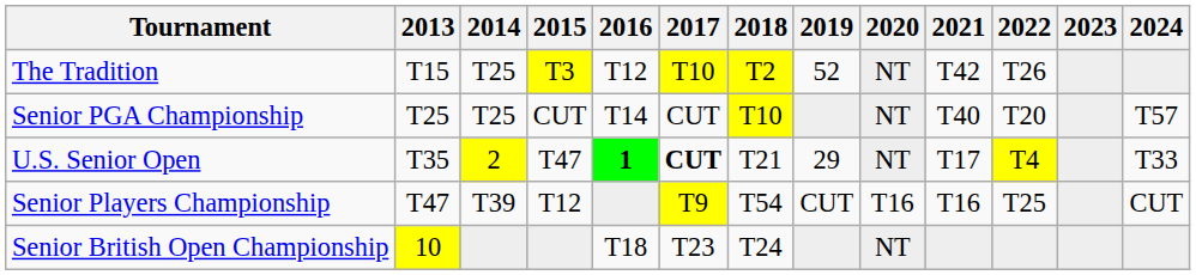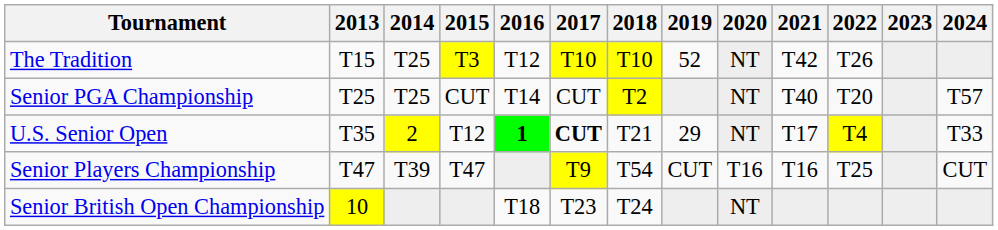 <table class="wikitable" style="font-size:95%;text-align:center;">
 <tr>
 <th>Tournament</th>
 <th>2013</th>
 <th>2014</th>
 <th>2015</th>
 <th>2016</th>
 <th>2017</th>
 <th>2018</th>
 <th>2019</th>
 <th>2020</th>
 <th>2021</th>
 <th>2022</th>
 <th>2023</th>
 <th>2024</th>
 </tr>
 <tr>
 <td align=left><a href='#'>The Tradition</a></td>
 <td>T15</td>
 <td>T25</td>
 <td style="background:yellow;">T3</td>
 <td>T12</td>
 <td style="background:yellow;">T10</td>
-<td style="background:yellow;">T2</td>
+<td style="background:yellow;">T10</td>
 <td>52</td>
 <td style="background:#eeeeee;">NT</td>
 <td>T42</td>
 <td>T26</td>
 <td style="background:#eeeeee;"></td>
 <td style="background:#eeeeee;"></td>
 </tr>
 <tr>
 <td align=left><a href='#'>Senior PGA Championship</a></td>
 <td>T25</td>
 <td>T25</td>
 <td>CUT</td>
 <td>T14</td>
 <td>CUT</td>
-<td style="background:yellow;">T10</td>
+<td style="background:yellow;">T2</td>
 <td style="background:#eeeeee;"></td>
 <td style="background:#eeeeee;">NT</td>
 <td>T40</td>
 <td>T20</td>
 <td style="background:#eeeeee;"></td>
 <td>T57</td>
 </tr>
 <tr>
 <td align=left><a href='#'>U.S. Senior Open</a></td>
 <td>T35</td>
 <td style="background:yellow;">2</td>
-<td>T47</td>
+<td>T12</td>
 <td style="background:lime;"><strong>1</strong></td>
 <td><strong>CUT</strong></td>
 <td>T21</td>
 <td>29</td>
 <td style="background:#eeeeee;">NT</td>
 <td>T17</td>
 <td style="background:yellow;">T4</td>
 <td style="background:#eeeeee;"></td>
 <td>T33</td>
 </tr>
 <tr>
 <td align=left><a href='#'>Senior Players Championship</a></td>
 <td>T47</td>
 <td>T39</td>
-<td>T12</td>
+<td>T47</td>
 <td style="background:#eeeeee;"></td>
 <td style="background:yellow;">T9</td>
 <td>T54</td>
 <td>CUT</td>
 <td>T16</td>
 <td>T16</td>
 <td>T25</td>
 <td style="background:#eeeeee;"></td>
 <td>CUT</td>
 </tr>
 <tr>
 <td align=left><a href='#'>Senior British Open Championship</a></td>
 <td style="background:yellow;">10</td>
 <td style="background:#eeeeee;"></td>
 <td style="background:#eeeeee;"></td>
 <td>T18</td>
 <td>T23</td>
 <td>T24</td>
 <td style="background:#eeeeee;"></td>
 <td style="background:#eeeeee;">NT</td>
 <td style="background:#eeeeee;"></td>
 <td style="background:#eeeeee;"></td>
 <td style="background:#eeeeee;"></td>
 <td style="background:#eeeeee;"></td>
 </tr>
 </table>
